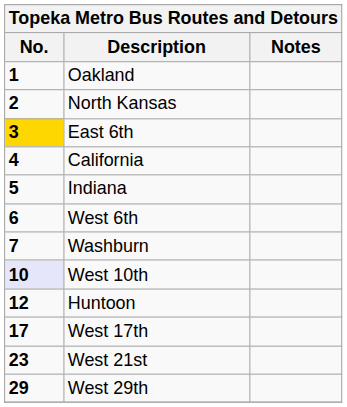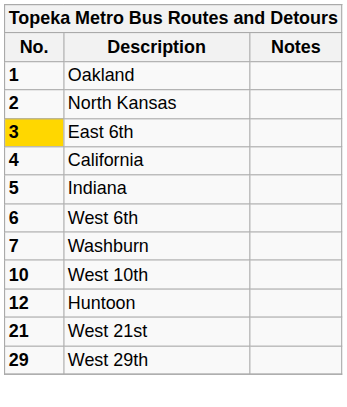 <table class="wikitable">
 <tr style="text-align:center;">
 </tr>
 <tr>
 <th colspan="3">Topeka Metro Bus Routes and Detours</th>
 </tr>
 <tr>
 <th>No.</th>
 <th>Description</th>
 <th>Notes</th>
 </tr>
 <tr>
 <td><strong>1</strong></td>
 <td>Oakland</td>
 <td></td>
 </tr>
 <tr>
 <td><strong>2</strong></td>
 <td>North Kansas</td>
 <td></td>
 </tr>
 <tr>
 <td style="background: gold;"><strong>3</strong></td>
 <td>East 6th</td>
 <td></td>
 </tr>
 <tr>
 <td><strong>4</strong></td>
 <td>California</td>
 <td></td>
 </tr>
 <tr>
 <td><strong>5</strong></td>
 <td>Indiana</td>
 <td></td>
 </tr>
 <tr>
 <td><strong>6</strong></td>
 <td>West 6th</td>
 <td></td>
 </tr>
 <tr>
 <td><strong>7</strong></td>
 <td>Washburn</td>
 <td></td>
 </tr>
 <tr>
-<td style="background: lavender;"><strong>10</strong></td>
+<td><strong>10</strong></td>
 <td>West 10th</td>
 <td></td>
 </tr>
 <tr>
 <td><strong>12</strong></td>
 <td>Huntoon</td>
 <td></td>
 </tr>
 <tr>
-<td><strong>17</strong></td>
-<td>West 17th</td>
-<td></td>
-</tr>
-<tr>
-<td><strong>23</strong></td>
+<td><strong>21</strong></td>
 <td>West 21st</td>
 <td></td>
 </tr>
 <tr>
 <td><strong>29</strong></td>
 <td>West 29th</td>
 <td></td>
 </tr>
 <tr>
 </tr>
 </table>
